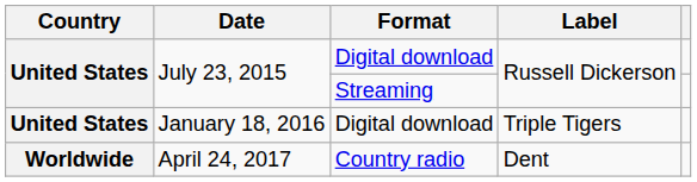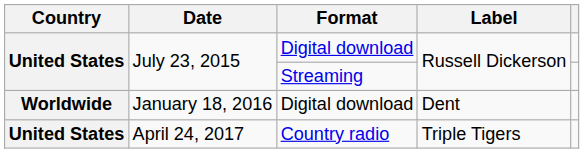 <table class="wikitable plainrowheaders">
 <tr>
 <th>Country</th>
 <th>Date</th>
 <th>Format</th>
 <th>Label</th>
 <th></th>
 </tr>
 <tr>
 <th scope="row" rowspan="2">United States</th>
 <td rowspan="2">July 23, 2015</td>
 <td><a href='#'>Digital download</a></td>
 <td rowspan="2">Russell Dickerson</td>
 <td></td>
 </tr>
 <tr>
 <td><a href='#'>Streaming</a></td>
 <td></td>
 </tr>
 <tr>
-<th scope="row">United States</th>
+<th scope="row">Worldwide</th>
 <td>January 18, 2016</td>
 <td>Digital download </td>
+<td>Dent</td>
+<td></td>
+</tr>
+<tr>
+<th scope="row">United States</th>
+<td>April 24, 2017</td>
+<td><a href='#'>Country radio</a></td>
 <td>Triple Tigers</td>
 <td></td>
 </tr>
-<tr>
-<th scope="row">Worldwide</th>
-<td>April 24, 2017</td>
-<td><a href='#'>Country radio</a></td>
-<td>Dent</td>
-<td></td>
-</tr>
 </table>
